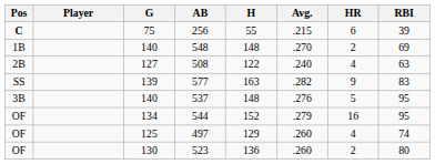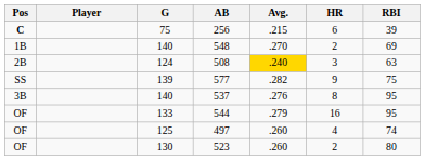 <table class="wikitable sortable">
 <tr>
 <th bgcolor="#DDDDFF" width="5%">Pos</th>
 <th bgcolor="#DDDDFF" width="16%">Player</th>
 <th bgcolor="#DDDDFF" width="9%">G</th>
 <th bgcolor="#DDDDFF" width="9%">AB</th>
-<th bgcolor="#DDDDFF" width="9%">H</th>
 <th bgcolor="#DDDDFF" width="9%">Avg.</th>
 <th bgcolor="#DDDDFF" width="9%">HR</th>
 <th bgcolor="#DDDDFF" width="9%">RBI</th>
 </tr>
 <tr align="center">
 <td><strong>C</strong></td>
 <td></td>
 <td>75</td>
 <td>256</td>
-<td>55</td>
 <td>.215</td>
 <td>6</td>
 <td>39</td>
 </tr>
 <tr align="center">
 <td>1B</td>
 <td></td>
 <td>140</td>
 <td>548</td>
-<td>148</td>
 <td>.270</td>
 <td>2</td>
 <td>69</td>
 </tr>
 <tr align="center">
 <td>2B</td>
 <td></td>
-<td>127</td>
+<td>124</td>
 <td>508</td>
-<td>122</td>
-<td>.240</td>
-<td>4</td>
+<td style="background: gold;">.240</td>
+<td>3</td>
 <td>63</td>
 </tr>
 <tr align="center">
 <td>SS</td>
 <td></td>
 <td>139</td>
 <td>577</td>
-<td>163</td>
 <td>.282</td>
 <td>9</td>
-<td>83</td>
+<td>75</td>
 </tr>
 <tr align="center">
 <td>3B</td>
 <td></td>
 <td>140</td>
 <td>537</td>
-<td>148</td>
 <td>.276</td>
-<td>5</td>
+<td>8</td>
 <td>95</td>
 </tr>
 <tr align="center">
 <td>OF</td>
 <td></td>
-<td>134</td>
+<td>133</td>
 <td>544</td>
-<td>152</td>
 <td>.279</td>
 <td>16</td>
 <td>95</td>
 </tr>
 <tr align="center">
 <td>OF</td>
 <td></td>
 <td>125</td>
 <td>497</td>
-<td>129</td>
 <td>.260</td>
 <td>4</td>
 <td>74</td>
 </tr>
 <tr align="center">
 <td>OF</td>
 <td></td>
 <td>130</td>
 <td>523</td>
-<td>136</td>
 <td>.260</td>
 <td>2</td>
 <td>80</td>
 </tr>
 </table>
